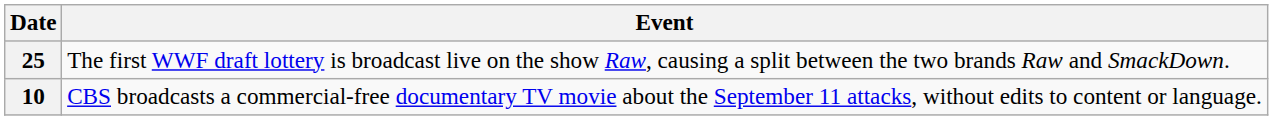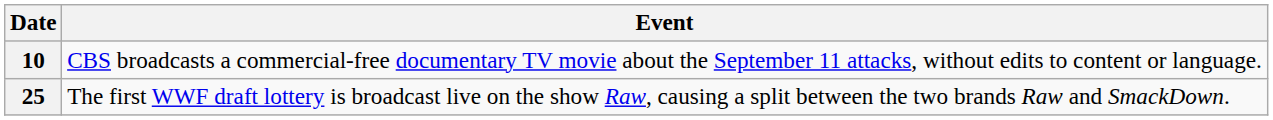 <table class="wikitable">
 <tr>
 <th>Date</th>
 <th>Event</th>
 </tr>
 <tr>
+<th>10</th>
+<td><a href='#'>CBS</a> broadcasts a commercial-free <a href='#'>documentary TV movie</a> about the <a href='#'>September 11 attacks</a>, without edits to content or language.</td>
+</tr>
+<tr>
 <th>25</th>
 <td>The first <a href='#'>WWF draft lottery</a> is broadcast live on the show <em><a href='#'>Raw</a></em>, causing a split between the two brands <em>Raw</em> and <em>SmackDown</em>.</td>
 </tr>
-<tr>
-<th>10</th>
-<td><a href='#'>CBS</a> broadcasts a commercial-free <a href='#'>documentary TV movie</a> about the <a href='#'>September 11 attacks</a>, without edits to content or language.</td>
-</tr>
 </table>
